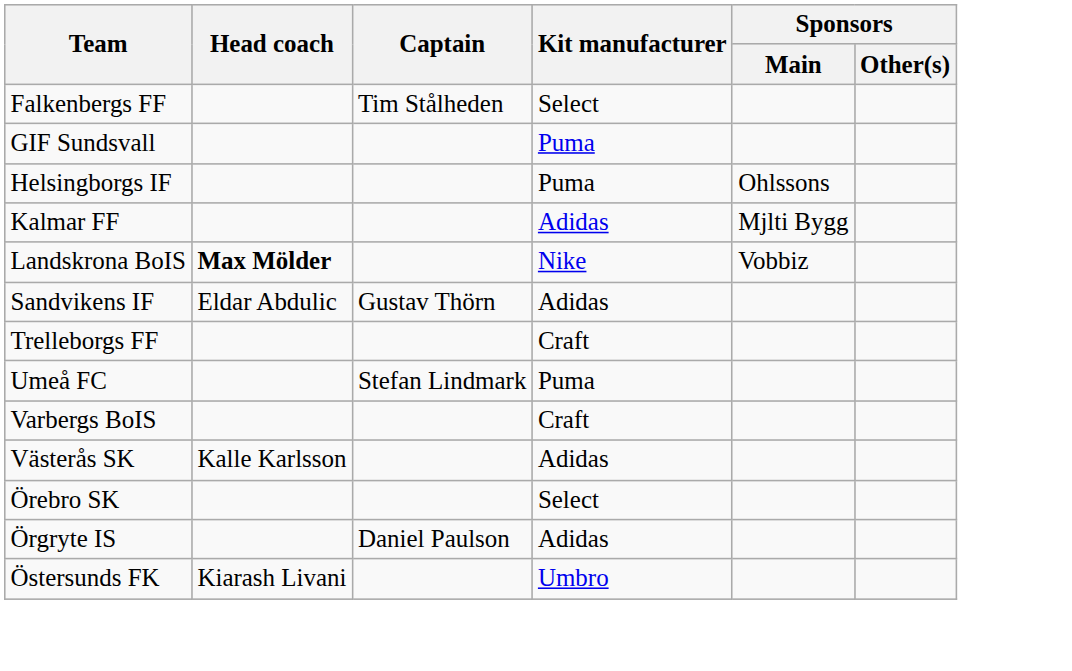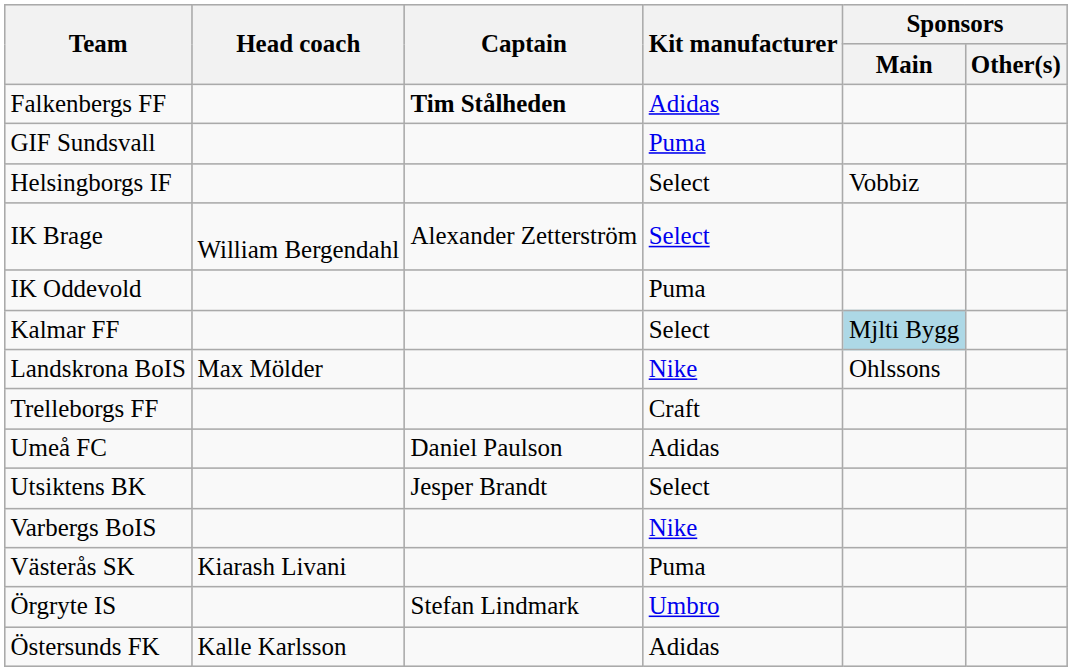 <table class="wikitable sortable" style="text-align: left;">
 <tr>
 <th rowspan="2">Team</th>
 <th rowspan="2">Head coach</th>
 <th rowspan="2">Captain</th>
 <th rowspan="2">Kit manufacturer</th>
 <th colspan="2">Sponsors</th>
 </tr>
 <tr>
 <th>Main</th>
 <th>Other(s)</th>
 </tr>
 <tr>
 <td>Falkenbergs FF</td>
 <td> </td>
-<td> Tim Stålheden</td>
-<td> Select</td>
+<td><strong> Tim Stålheden</strong></td>
+<td> <a href='#'>Adidas</a></td>
 <td></td>
 <td></td>
 </tr>
 <tr>
 <td>GIF Sundsvall</td>
 <td> </td>
 <td> </td>
 <td> <a href='#'>Puma</a></td>
 <td></td>
 <td></td>
 </tr>
 <tr>
 <td>Helsingborgs IF</td>
 <td> </td>
 <td></td>
+<td> Select</td>
+<td> Vobbiz</td>
+<td></td>
+</tr>
+<tr>
+<td>IK Brage</td>
+<td> <br> William Bergendahl</td>
+<td> Alexander Zetterström</td>
+<td> <a href='#'>Select</a></td>
+<td></td>
+<td></td>
+</tr>
+<tr>
+<td>IK Oddevold</td>
+<td> </td>
+<td></td>
 <td> Puma</td>
-<td> Ohlssons</td>
+<td></td>
 <td></td>
 </tr>
 <tr>
 <td>Kalmar FF</td>
 <td> </td>
 <td> </td>
-<td> <a href='#'>Adidas</a></td>
-<td> Mjlti Bygg</td>
+<td> Select</td>
+<td style="background: lightblue;"> Mjlti Bygg</td>
 <td></td>
 </tr>
 <tr>
 <td>Landskrona BoIS</td>
-<td><strong> Max Mölder</strong></td>
+<td> Max Mölder</td>
 <td></td>
 <td> <a href='#'>Nike</a></td>
-<td> Vobbiz</td>
-<td></td>
-</tr>
-<tr>
-<td>Sandvikens IF</td>
-<td> Eldar Abdulic</td>
-<td> Gustav Thörn</td>
-<td> Adidas</td>
-<td></td>
+<td> Ohlssons</td>
 <td></td>
 </tr>
 <tr>
 <td>Trelleborgs FF</td>
 <td> </td>
 <td> </td>
 <td> Craft</td>
 <td></td>
 <td></td>
 </tr>
 <tr>
 <td>Umeå FC</td>
 <td> </td>
-<td> Stefan Lindmark</td>
-<td> Puma</td>
+<td> Daniel Paulson</td>
+<td> Adidas</td>
+<td></td>
+<td></td>
+</tr>
+<tr>
+<td>Utsiktens BK</td>
+<td> </td>
+<td> Jesper Brandt</td>
+<td> Select</td>
 <td></td>
 <td></td>
 </tr>
 <tr>
 <td>Varbergs BoIS</td>
 <td> </td>
 <td> </td>
-<td> Craft</td>
+<td> <a href='#'>Nike</a></td>
 <td></td>
 <td></td>
 </tr>
 <tr>
 <td>Västerås SK</td>
+<td> Kiarash Livani</td>
+<td> </td>
+<td> Puma</td>
+<td></td>
+<td></td>
+</tr>
+<tr>
+<td>Örgryte IS</td>
+<td> </td>
+<td> Stefan Lindmark</td>
+<td> <a href='#'>Umbro</a></td>
+<td></td>
+<td></td>
+</tr>
+<tr>
+<td>Östersunds FK</td>
 <td> Kalle Karlsson</td>
 <td> </td>
 <td> Adidas</td>
 <td></td>
 <td></td>
 </tr>
-<tr>
-<td>Örebro SK</td>
-<td> </td>
-<td> </td>
-<td> Select</td>
-<td></td>
-<td></td>
-</tr>
-<tr>
-<td>Örgryte IS</td>
-<td> </td>
-<td> Daniel Paulson</td>
-<td> Adidas</td>
-<td></td>
-<td></td>
-</tr>
-<tr>
-<td>Östersunds FK</td>
-<td> Kiarash Livani</td>
-<td> </td>
-<td> <a href='#'>Umbro</a></td>
-<td></td>
-<td></td>
-</tr>
 </table>
